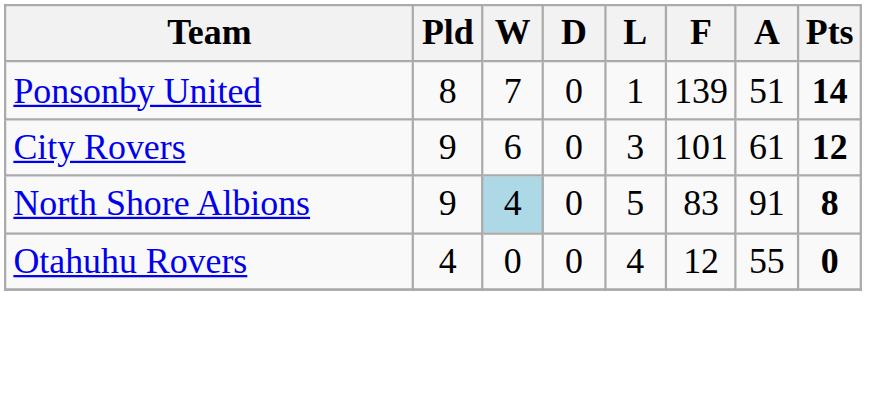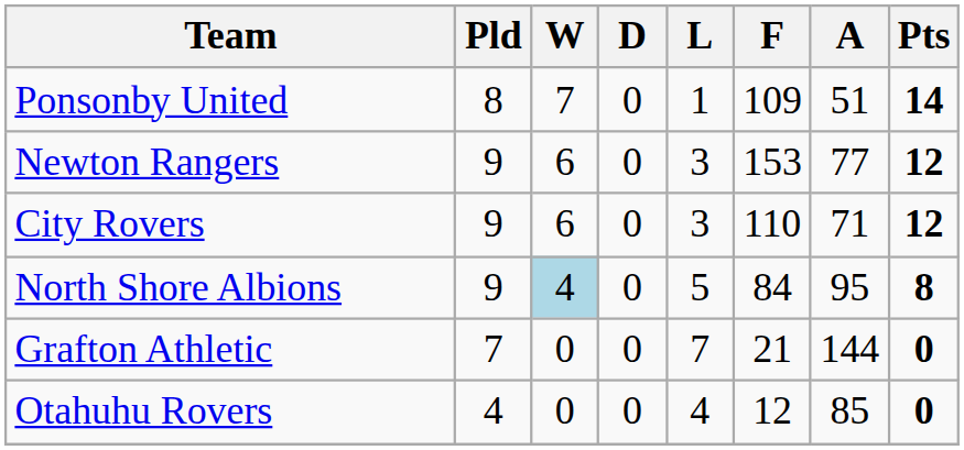 <table class="wikitable" style="text-align:center;">
 <tr>
 <th width=175>Team</th>
 <th width=20 abbr="Played">Pld</th>
 <th width=20 abbr="Won">W</th>
 <th width=20 abbr="Drawn">D</th>
 <th width=20 abbr="Lost">L</th>
 <th width=20 abbr="For">F</th>
 <th width=20 abbr="Against">A</th>
 <th width=20 abbr="Points">Pts</th>
 </tr>
 <tr>
 <td style="text-align:left;"><a href='#'>Ponsonby United</a></td>
 <td>8</td>
 <td>7</td>
 <td>0</td>
 <td>1</td>
-<td>139</td>
+<td>109</td>
 <td>51</td>
 <td><strong>14</strong></td>
+</tr>
+<tr>
+<td style="text-align:left;"><a href='#'>Newton Rangers</a></td>
+<td>9</td>
+<td>6</td>
+<td>0</td>
+<td>3</td>
+<td>153</td>
+<td>77</td>
+<td><strong>12</strong></td>
 </tr>
 <tr>
 <td style="text-align:left;"><a href='#'>City Rovers</a></td>
 <td>9</td>
 <td>6</td>
 <td>0</td>
 <td>3</td>
-<td>101</td>
-<td>61</td>
+<td>110</td>
+<td>71</td>
 <td><strong>12</strong></td>
 </tr>
 <tr>
 <td style="text-align:left;"><a href='#'>North Shore Albions</a></td>
 <td>9</td>
 <td style="background: lightblue;">4</td>
 <td>0</td>
 <td>5</td>
-<td>83</td>
-<td>91</td>
+<td>84</td>
+<td>95</td>
 <td><strong>8</strong></td>
+</tr>
+<tr>
+<td style="text-align:left;"><a href='#'>Grafton Athletic</a></td>
+<td>7</td>
+<td>0</td>
+<td>0</td>
+<td>7</td>
+<td>21</td>
+<td>144</td>
+<td><strong>0</strong></td>
 </tr>
 <tr>
 <td style="text-align:left;"><a href='#'>Otahuhu Rovers</a></td>
 <td>4</td>
 <td>0</td>
 <td>0</td>
 <td>4</td>
 <td>12</td>
-<td>55</td>
+<td>85</td>
 <td><strong>0</strong></td>
 </tr>
 <tr>
 </tr>
 </table>
